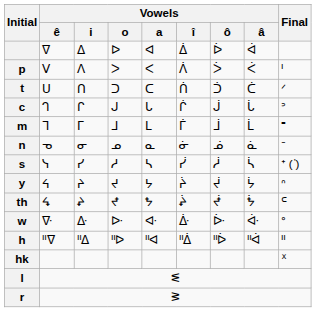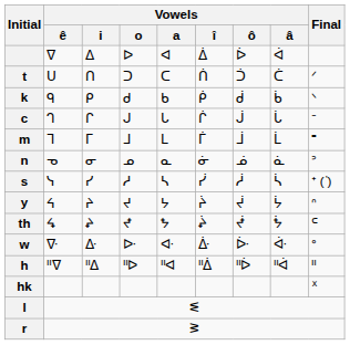 <table class=wikitable>
 <tr>
 <th rowspan=2>Initial</th>
 <th colspan="7">Vowels</th>
 <th rowspan=2>Final</th>
 </tr>
 <tr>
 <th width="40">ê</th>
 <th width="40">i</th>
 <th width="40">o</th>
 <th width="40">a</th>
 <th width="40">î</th>
 <th width="40">ô</th>
 <th width="40">â</th>
 </tr>
 <tr>
 <th></th>
 <td>ᐁ</td>
 <td>ᐃ</td>
 <td>ᐅ</td>
 <td>ᐊ</td>
 <td>ᐄ</td>
 <td>ᐆ</td>
 <td>ᐋ</td>
 <td></td>
 </tr>
 <tr>
-<th>p</th>
-<td>ᐯ</td>
-<td>ᐱ</td>
-<td>ᐳ</td>
-<td>ᐸ</td>
-<td>ᐲ</td>
-<td>ᐴ</td>
-<td>ᐹ</td>
-<td>ᑊ</td>
-</tr>
-<tr>
 <th>t</th>
 <td>ᑌ</td>
 <td>ᑎ</td>
 <td>ᑐ</td>
 <td>ᑕ</td>
 <td>ᑏ</td>
 <td>ᑑ</td>
 <td>ᑖ</td>
 <td>ᐟ</td>
 </tr>
 <tr>
+<th>k</th>
+<td>ᑫ</td>
+<td>ᑭ</td>
+<td>ᑯ</td>
+<td>ᑲ</td>
+<td>ᑮ</td>
+<td>ᑰ</td>
+<td>ᑳ</td>
+<td>ᐠ</td>
+</tr>
+<tr>
 <th>c</th>
 <td>ᒉ</td>
 <td>ᒋ</td>
 <td>ᒍ</td>
 <td>ᒐ</td>
 <td>ᒌ</td>
 <td>ᒎ</td>
 <td>ᒑ</td>
-<td>ᐣ</td>
+<td>ᐨ</td>
 </tr>
 <tr>
 <th>m</th>
 <td>ᒣ</td>
 <td>ᒥ</td>
 <td>ᒧ</td>
 <td>ᒪ</td>
 <td>ᒦ</td>
 <td>ᒨ</td>
 <td>ᒫ</td>
 <td>ᙾ</td>
 </tr>
 <tr>
 <th>n</th>
 <td>ᓀ</td>
 <td>ᓂ</td>
 <td>ᓄ</td>
 <td>ᓇ</td>
 <td>ᓃ</td>
 <td>ᓅ</td>
 <td>ᓈ</td>
-<td>ᐨ</td>
+<td>ᐣ</td>
 </tr>
 <tr>
 <th>s</th>
 <td>ᓭ</td>
 <td>ᓯ</td>
 <td>ᓱ</td>
 <td>ᓴ</td>
 <td>ᓰ</td>
 <td>ᓲ</td>
 <td>ᓵ</td>
 <td>ᕀ (ᐝ)</td>
 </tr>
 <tr>
 <th>y</th>
 <td>ᔦ</td>
 <td>ᔨ</td>
 <td>ᔪ</td>
 <td>ᔭ</td>
 <td>ᔩ</td>
 <td>ᔫ</td>
 <td>ᔮ</td>
 <td>ᐢ</td>
 </tr>
 <tr>
 <th>th</th>
 <td>ᖧ</td>
 <td>ᖨ</td>
 <td>ᖪ</td>
 <td>ᖬ</td>
 <td>ᖩ</td>
 <td>ᖫ</td>
 <td>ᖭ</td>
 <td>ᒼ</td>
 </tr>
 <tr>
 <th>w</th>
 <td>ᐍ</td>
 <td>ᐏ</td>
 <td>ᐓ</td>
 <td>ᐘ</td>
 <td>ᐑ</td>
 <td>ᐕ</td>
 <td>ᐚ</td>
 <td>ᐤ</td>
 </tr>
 <tr>
 <th>h</th>
 <td>ᐦᐁ</td>
 <td>ᐦᐃ</td>
 <td>ᐦᐅ</td>
 <td>ᐦᐊ</td>
 <td>ᐦᐄ</td>
 <td>ᐦᐆ</td>
 <td>ᐦᐋ</td>
 <td>ᐦ</td>
 </tr>
 <tr>
 <th>hk</th>
 <td></td>
 <td></td>
 <td></td>
 <td></td>
 <td></td>
 <td></td>
 <td></td>
 <td>ᕽ</td>
 </tr>
 <tr>
 <th>l</th>
 <td colspan="8" style="text-align:center;">ᓬ</td>
 </tr>
 <tr>
 <th>r</th>
 <td colspan="8" style="text-align:center;">ᕒ</td>
 </tr>
 </table>
